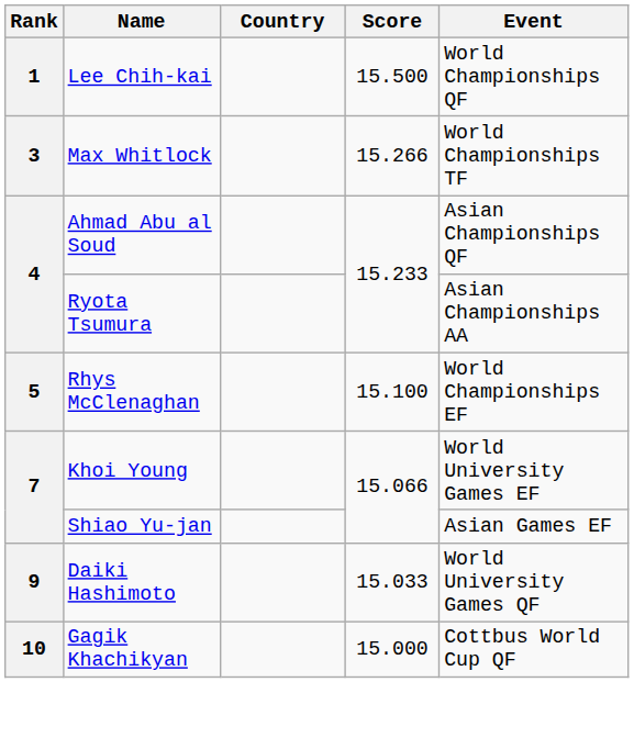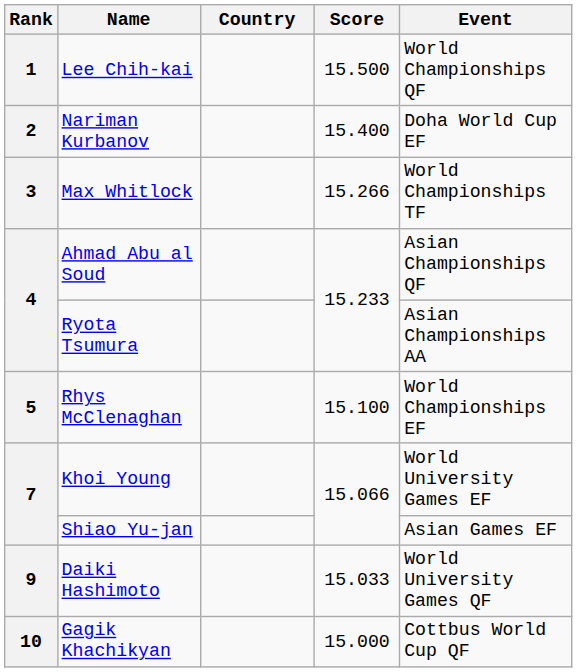 <table class="wikitable sortable" style="width:65%;">
 <tr>
 <th style="text-align:center; width:5%;">Rank</th>
 <th style="text-align:center; width:25%;">Name</th>
 <th style="text-align:center; width:20%;">Country</th>
 <th style="text-align:center; width:15%;">Score</th>
 <th style="text-align:center; width:30%;">Event</th>
 </tr>
 <tr>
 <th>1</th>
 <td><a href='#'>Lee Chih-kai</a></td>
 <td></td>
 <td align="center">15.500</td>
 <td>World Championships QF</td>
+</tr>
+<tr>
+<th>2</th>
+<td><a href='#'>Nariman Kurbanov</a></td>
+<td></td>
+<td align="center">15.400</td>
+<td>Doha World Cup EF</td>
 </tr>
 <tr>
 <th>3</th>
 <td><a href='#'>Max Whitlock</a></td>
 <td></td>
 <td align="center">15.266</td>
 <td>World Championships TF</td>
 </tr>
 <tr>
 <th rowspan="2">4</th>
 <td><a href='#'>Ahmad Abu al Soud</a></td>
 <td></td>
 <td rowspan="2" align="center">15.233</td>
 <td>Asian Championships QF</td>
 </tr>
 <tr>
 <td><a href='#'>Ryota Tsumura</a></td>
 <td></td>
 <td>Asian Championships AA</td>
 </tr>
 <tr>
 <th>5</th>
 <td><a href='#'>Rhys McClenaghan</a></td>
 <td></td>
 <td align="center">15.100</td>
 <td>World Championships EF</td>
 </tr>
 <tr>
 <th rowspan="2">7</th>
 <td><a href='#'>Khoi Young</a></td>
 <td></td>
 <td rowspan="2" align="center">15.066</td>
 <td>World University Games EF</td>
 </tr>
 <tr>
 <td><a href='#'>Shiao Yu-jan</a></td>
 <td></td>
 <td>Asian Games EF</td>
 </tr>
 <tr>
 <th>9</th>
 <td><a href='#'>Daiki Hashimoto</a></td>
 <td></td>
 <td align="center">15.033</td>
 <td>World University Games QF</td>
 </tr>
 <tr>
 <th>10</th>
 <td><a href='#'>Gagik Khachikyan</a></td>
 <td></td>
 <td align="center">15.000</td>
 <td>Cottbus World Cup QF</td>
 </tr>
 </table>
